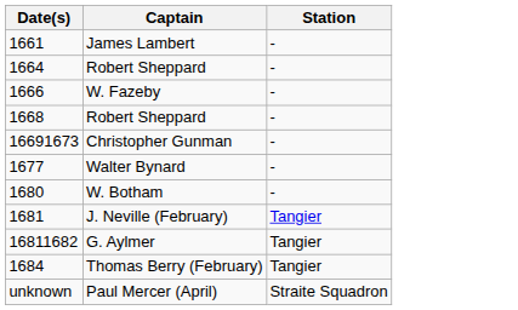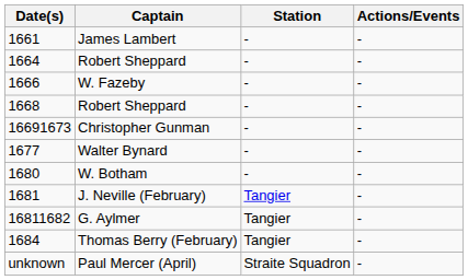 <table class="wikitable">
 <tr>
 <th>Date(s)</th>
 <th>Captain</th>
 <th>Station</th>
+<th>Actions/Events</th>
 </tr>
 <tr>
 <td>1661</td>
 <td>James Lambert</td>
+<td>-</td>
 <td>-</td>
 </tr>
 <tr>
 <td>1664</td>
 <td>Robert Sheppard</td>
 <td>-</td>
+<td>-</td>
 </tr>
 <tr>
 <td>1666</td>
 <td>W. Fazeby</td>
+<td>-</td>
 <td>-</td>
 </tr>
 <tr>
 <td>1668</td>
 <td>Robert Sheppard</td>
 <td>-</td>
+<td>-</td>
 </tr>
 <tr>
 <td>16691673</td>
 <td>Christopher Gunman</td>
+<td>-</td>
 <td>-</td>
 </tr>
 <tr>
 <td>1677</td>
 <td>Walter Bynard</td>
 <td>-</td>
+<td>-</td>
 </tr>
 <tr>
 <td>1680</td>
 <td>W. Botham</td>
+<td>-</td>
 <td>-</td>
 </tr>
 <tr>
 <td>1681</td>
 <td>J. Neville (February)</td>
 <td><a href='#'>Tangier</a></td>
+<td>-</td>
 </tr>
 <tr>
 <td>16811682</td>
 <td>G. Aylmer</td>
 <td>Tangier</td>
+<td>-</td>
 </tr>
 <tr>
 <td>1684</td>
 <td>Thomas Berry (February)</td>
 <td>Tangier</td>
+<td>-</td>
 </tr>
 <tr>
 <td>unknown</td>
 <td>Paul Mercer (April)</td>
 <td>Straite Squadron</td>
+<td>-</td>
 </tr>
 </table>
